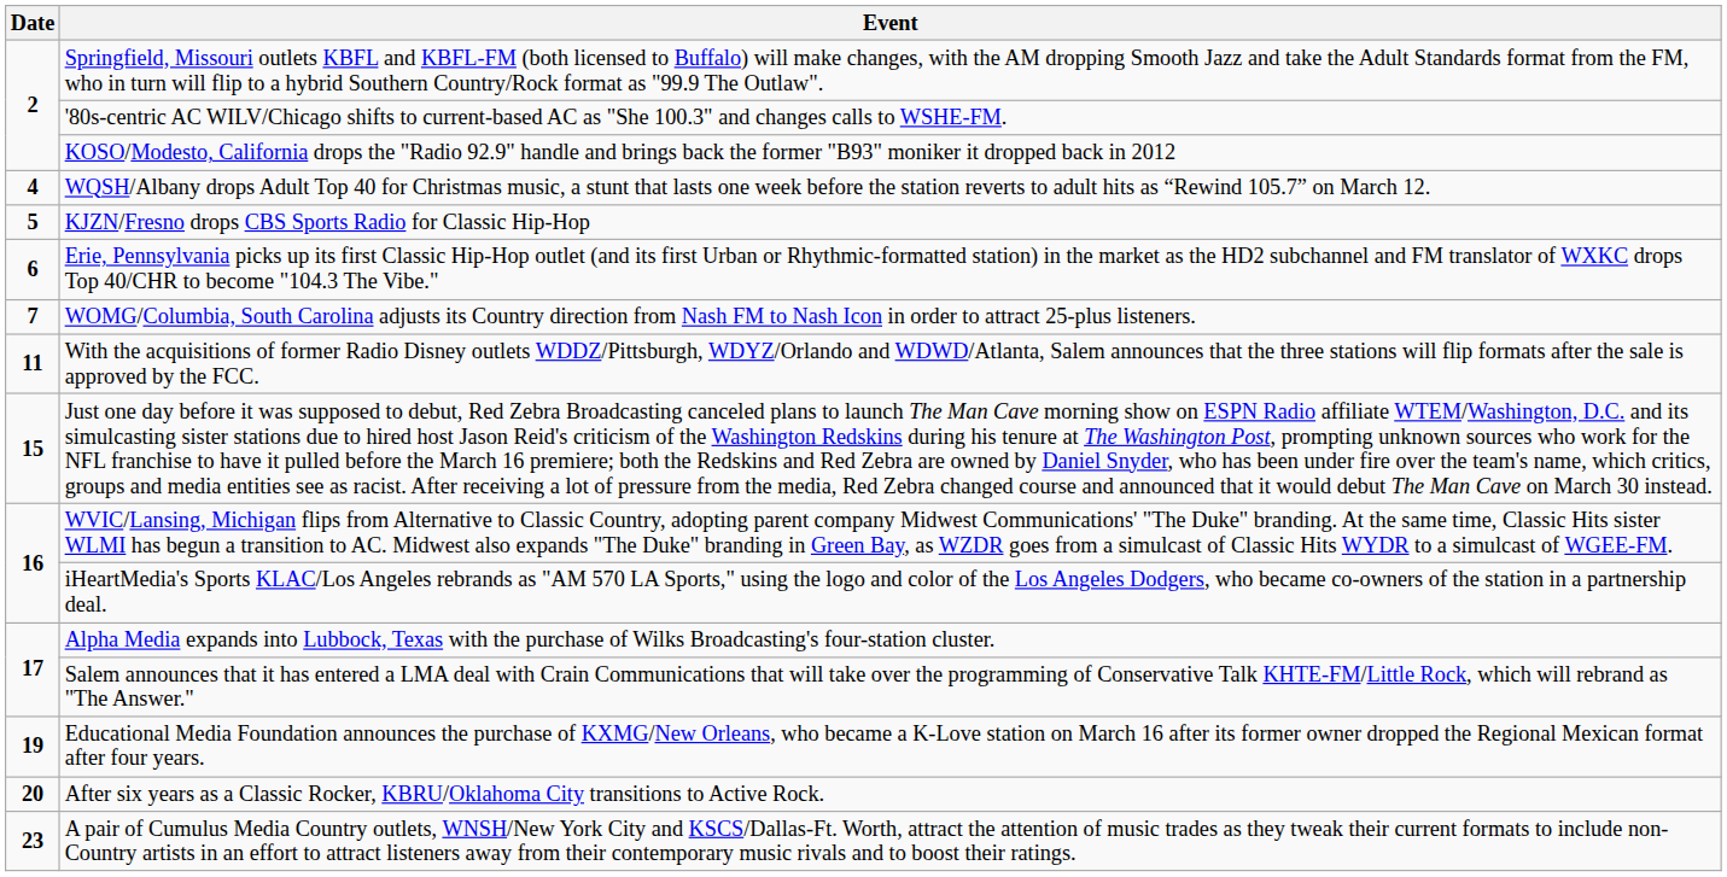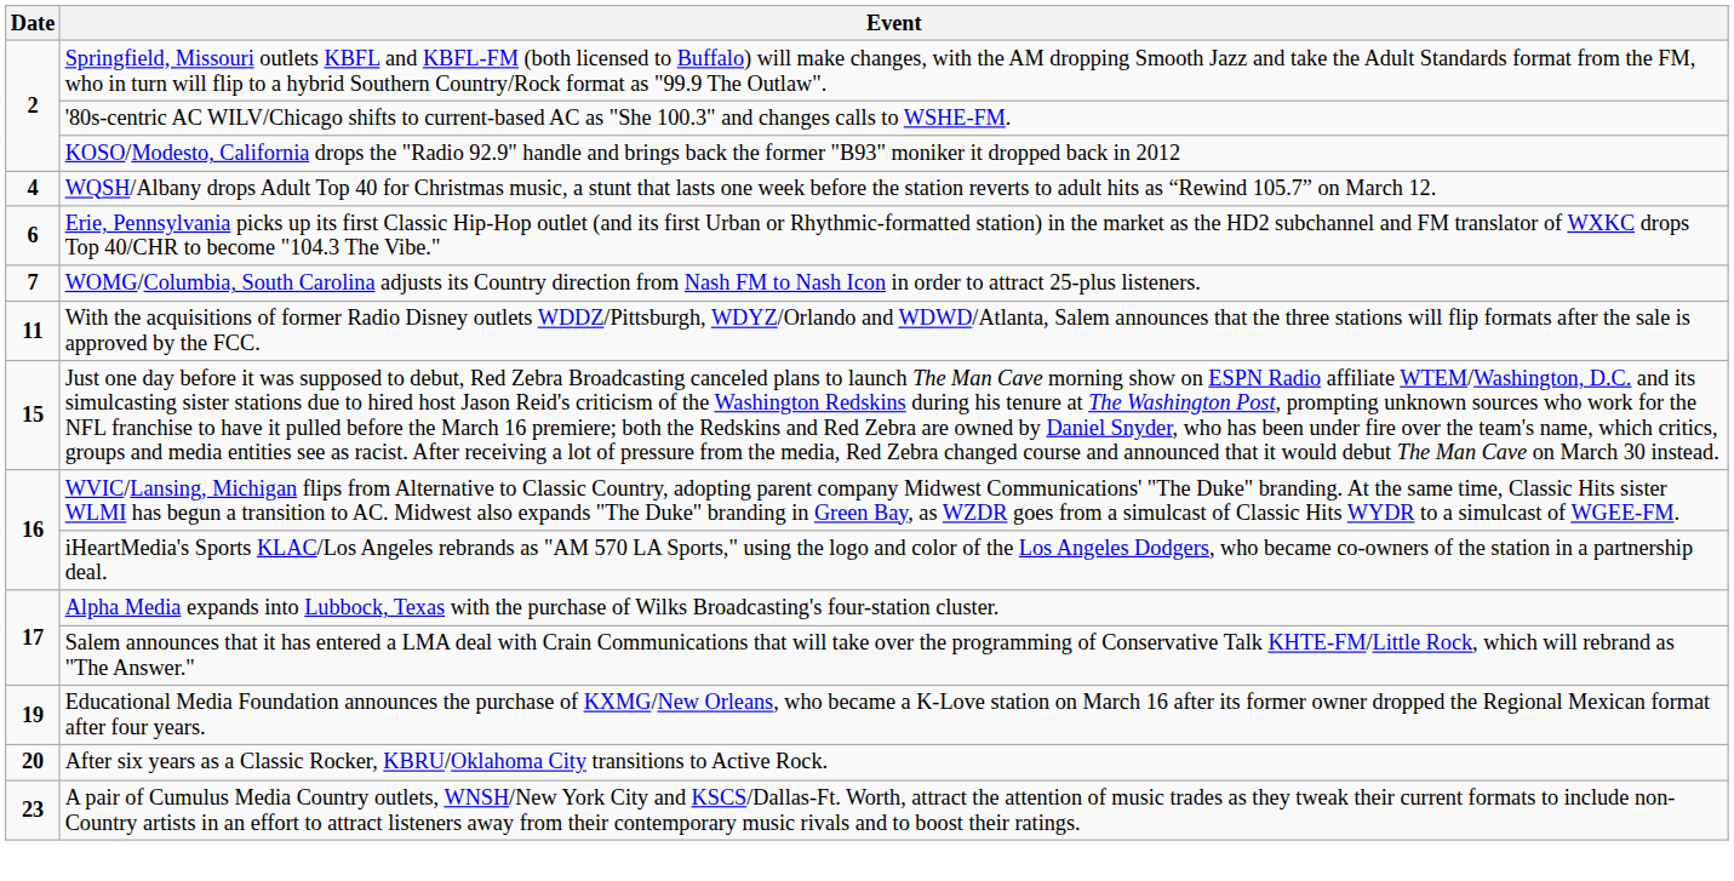 <table class="wikitable">
 <tr>
 <th>Date</th>
 <th>Event</th>
 </tr>
 <tr>
 <td style="text-align:center;" rowspan=3><strong>2</strong></td>
 <td><a href='#'>Springfield, Missouri</a> outlets <a href='#'>KBFL</a> and <a href='#'>KBFL-FM</a> (both licensed to <a href='#'>Buffalo</a>) will make changes, with the AM dropping Smooth Jazz and take the Adult Standards format from the FM, who in turn will flip to a hybrid Southern Country/Rock format as "99.9 The Outlaw".</td>
 </tr>
 <tr>
 <td>'80s-centric AC WILV/Chicago shifts to current-based AC as "She 100.3" and changes calls to <a href='#'>WSHE-FM</a>.</td>
 </tr>
 <tr>
 <td><a href='#'>KOSO</a>/<a href='#'>Modesto, California</a> drops the "Radio 92.9" handle and brings back the former "B93" moniker it dropped back in 2012</td>
 </tr>
 <tr>
 <td style="text-align:center;"><strong>4</strong></td>
 <td><a href='#'>WQSH</a>/Albany drops Adult Top 40 for Christmas music, a stunt that lasts one week before the station reverts to adult hits as “Rewind 105.7” on March 12.</td>
-</tr>
-<tr>
-<td style="text-align:center;"><strong>5</strong></td>
-<td><a href='#'>KJZN</a>/<a href='#'>Fresno</a> drops <a href='#'>CBS Sports Radio</a> for Classic Hip-Hop</td>
 </tr>
 <tr>
 <td style="text-align:center;"><strong>6</strong></td>
 <td><a href='#'>Erie, Pennsylvania</a> picks up its first Classic Hip-Hop outlet (and its first Urban or Rhythmic-formatted station) in the market as the HD2 subchannel and FM translator of <a href='#'>WXKC</a> drops Top 40/CHR to become "104.3 The Vibe."</td>
 </tr>
 <tr>
 <td style="text-align:center;"><strong>7</strong></td>
 <td><a href='#'>WOMG</a>/<a href='#'>Columbia, South Carolina</a> adjusts its Country direction from <a href='#'>Nash FM to Nash Icon</a> in order to attract 25-plus listeners.</td>
 </tr>
 <tr>
 <td style="text-align:center;"><strong>11</strong></td>
 <td>With the acquisitions of former Radio Disney outlets <a href='#'>WDDZ</a>/Pittsburgh, <a href='#'>WDYZ</a>/Orlando and <a href='#'>WDWD</a>/Atlanta, Salem announces that the three stations will flip formats after the sale is approved by the FCC.</td>
 </tr>
 <tr>
 <td style="text-align:center;"><strong>15</strong></td>
 <td>Just one day before it was supposed to debut, Red Zebra Broadcasting canceled plans to launch <em>The Man Cave</em> morning show on <a href='#'>ESPN Radio</a> affiliate <a href='#'>WTEM</a>/<a href='#'>Washington, D.C.</a> and its simulcasting sister stations due to hired host Jason Reid's criticism of the <a href='#'>Washington Redskins</a> during his tenure at <em><a href='#'>The Washington Post</a></em>, prompting unknown sources who work for the NFL franchise to have it pulled before the March 16 premiere; both the Redskins and Red Zebra are owned by <a href='#'>Daniel Snyder</a>, who has been under fire over the team's name, which critics, groups and media entities see as racist. After receiving a lot of pressure from the media, Red Zebra changed course and announced that it would debut <em>The Man Cave</em> on March 30 instead.</td>
 </tr>
 <tr>
 <td style="text-align:center;" rowspan=2><strong>16</strong></td>
 <td><a href='#'>WVIC</a>/<a href='#'>Lansing, Michigan</a> flips from Alternative to Classic Country, adopting parent company Midwest Communications' "The Duke" branding. At the same time, Classic Hits sister <a href='#'>WLMI</a> has begun a transition to AC. Midwest also expands "The Duke" branding in <a href='#'>Green Bay</a>, as <a href='#'>WZDR</a> goes from a simulcast of Classic Hits <a href='#'>WYDR</a> to a simulcast of <a href='#'>WGEE-FM</a>.</td>
 </tr>
 <tr>
 <td>iHeartMedia's Sports <a href='#'>KLAC</a>/Los Angeles rebrands as "AM 570 LA Sports," using the logo and color of the <a href='#'>Los Angeles Dodgers</a>, who became co-owners of the station in a partnership deal.</td>
 </tr>
 <tr>
 <td style="text-align:center;" rowspan=2><strong>17</strong></td>
 <td><a href='#'>Alpha Media</a> expands into <a href='#'>Lubbock, Texas</a> with the purchase of Wilks Broadcasting's four-station cluster.</td>
 </tr>
 <tr>
 <td>Salem announces that it has entered a LMA deal with Crain Communications that will take over the programming of Conservative Talk <a href='#'>KHTE-FM</a>/<a href='#'>Little Rock</a>, which will rebrand as "The Answer."</td>
 </tr>
 <tr>
 <td style="text-align:center;"><strong>19</strong></td>
 <td>Educational Media Foundation announces the purchase of <a href='#'>KXMG</a>/<a href='#'>New Orleans</a>, who became a K-Love station on March 16 after its former owner dropped the Regional Mexican format after four years.</td>
 </tr>
 <tr>
 <td style="text-align:center;"><strong>20</strong></td>
 <td>After six years as a Classic Rocker, <a href='#'>KBRU</a>/<a href='#'>Oklahoma City</a> transitions to Active Rock.</td>
 </tr>
 <tr>
 <td style="text-align:center;"><strong>23</strong></td>
 <td>A pair of Cumulus Media Country outlets, <a href='#'>WNSH</a>/New York City and <a href='#'>KSCS</a>/Dallas-Ft. Worth, attract the attention of music trades as they tweak their current formats to include non-Country artists in an effort to attract listeners away from their contemporary music rivals and to boost their ratings.</td>
 </tr>
 </table>
